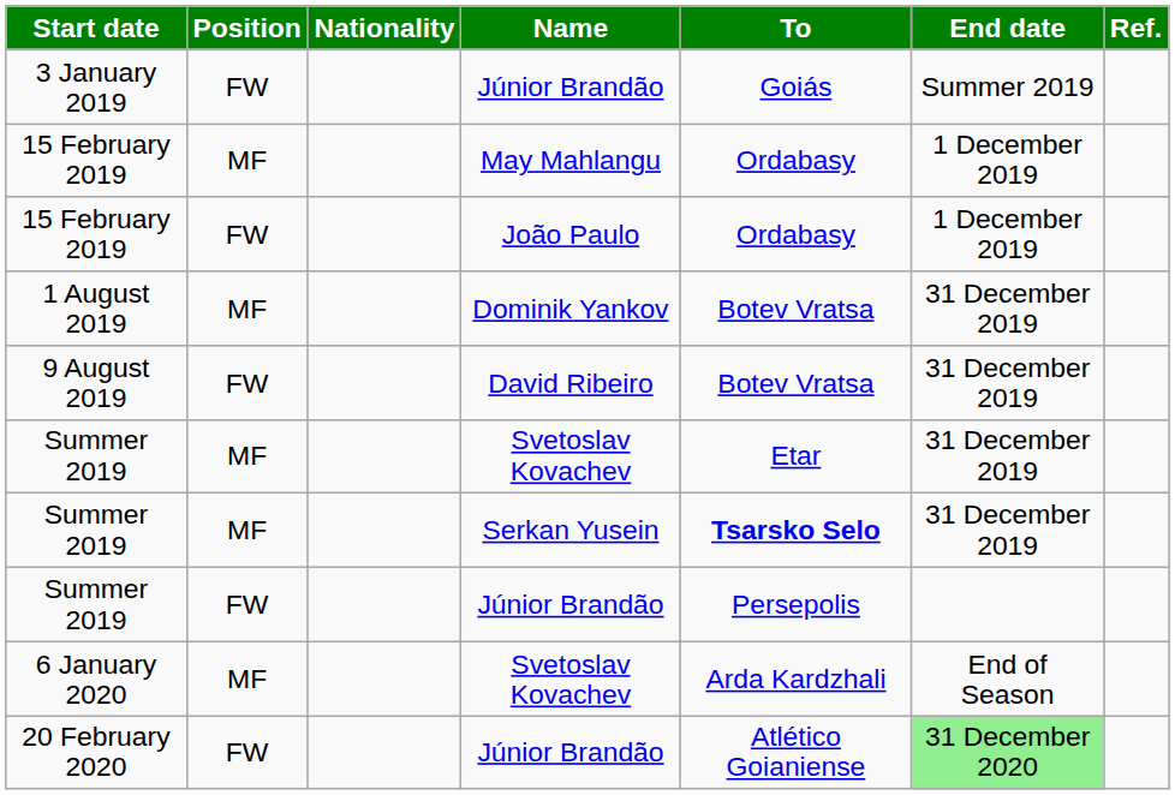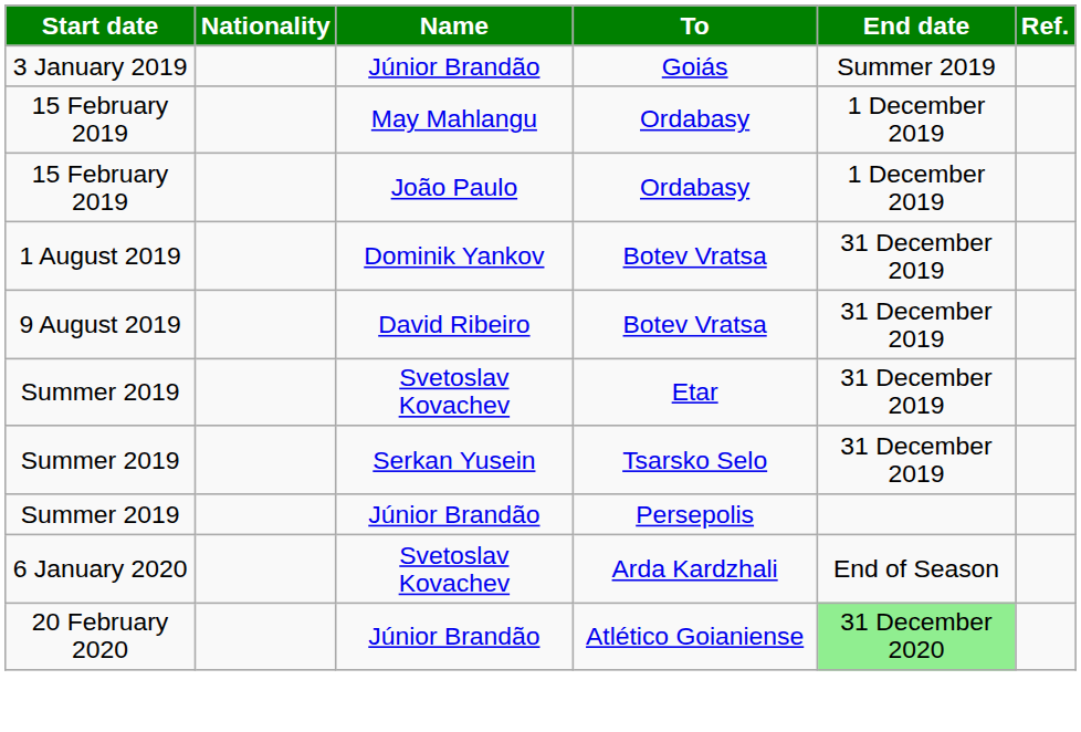 <table class="wikitable"  style="text-align:center; font-size:90%; ">
 <tr>
 <th style="background:green; color:white; width:150px;">Start date</th>
-<th style="background:green; color:white; width:50px;">Position</th>
 <th style="background:green; color:white; width:50px;">Nationality</th>
 <th style="background:green; color:white; width:200px;">Name</th>
 <th style="background:green; color:white; width:200px;">To</th>
 <th style="background:green; color:white; width:150px;">End date</th>
 <th style="background:green; color:white; width:25px;">Ref.</th>
 </tr>
 <tr>
 <td>3 January 2019</td>
-<td>FW</td>
 <td></td>
 <td><a href='#'>Júnior Brandão</a></td>
 <td><a href='#'>Goiás</a></td>
 <td>Summer 2019</td>
 <td></td>
 </tr>
 <tr>
 <td>15 February 2019</td>
-<td>MF</td>
 <td></td>
 <td><a href='#'>May Mahlangu</a></td>
 <td><a href='#'>Ordabasy</a></td>
 <td>1 December 2019</td>
 <td></td>
 </tr>
 <tr>
 <td>15 February 2019</td>
-<td>FW</td>
 <td></td>
 <td><a href='#'>João Paulo</a></td>
 <td><a href='#'>Ordabasy</a></td>
 <td>1 December 2019</td>
 <td></td>
 </tr>
 <tr>
 <td>1 August 2019</td>
-<td>MF</td>
 <td></td>
 <td><a href='#'>Dominik Yankov</a></td>
 <td><a href='#'>Botev Vratsa</a></td>
 <td>31 December 2019</td>
 <td></td>
 </tr>
 <tr>
 <td>9 August 2019</td>
-<td>FW</td>
 <td></td>
 <td><a href='#'>David Ribeiro</a></td>
 <td><a href='#'>Botev Vratsa</a></td>
 <td>31 December 2019</td>
 <td></td>
 </tr>
 <tr>
 <td>Summer 2019</td>
-<td>MF</td>
 <td></td>
 <td><a href='#'>Svetoslav Kovachev</a></td>
 <td><a href='#'>Etar</a></td>
 <td>31 December 2019</td>
 <td></td>
 </tr>
 <tr>
 <td>Summer 2019</td>
-<td>MF</td>
 <td></td>
 <td><a href='#'>Serkan Yusein</a></td>
-<td><strong><a href='#'>Tsarsko Selo</a></strong></td>
+<td><a href='#'>Tsarsko Selo</a></td>
 <td>31 December 2019</td>
 <td></td>
 </tr>
 <tr>
 <td>Summer 2019</td>
-<td>FW</td>
 <td></td>
 <td><a href='#'>Júnior Brandão</a></td>
 <td><a href='#'>Persepolis</a></td>
 <td></td>
 <td></td>
 </tr>
 <tr>
 <td>6 January 2020</td>
-<td>MF</td>
 <td></td>
 <td><a href='#'>Svetoslav Kovachev</a></td>
 <td><a href='#'>Arda Kardzhali</a></td>
 <td>End of Season</td>
 <td></td>
 </tr>
 <tr>
 <td>20 February 2020</td>
-<td>FW</td>
 <td></td>
 <td><a href='#'>Júnior Brandão</a></td>
 <td><a href='#'>Atlético Goianiense</a></td>
 <td style="background: lightgreen;">31 December 2020</td>
 <td></td>
 </tr>
 </table>
